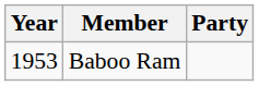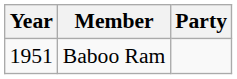 <table class="wikitable sortable">
 <tr>
 <th>Year</th>
 <th>Member</th>
 <th colspan="2">Party</th>
 </tr>
 <tr>
-<td>1953</td>
+<td>1951</td>
 <td>Baboo Ram</td>
 <td></td>
 </tr>
 </table>
